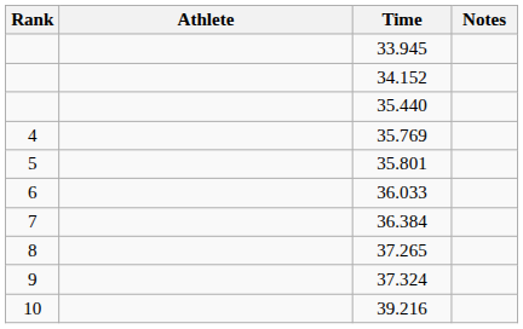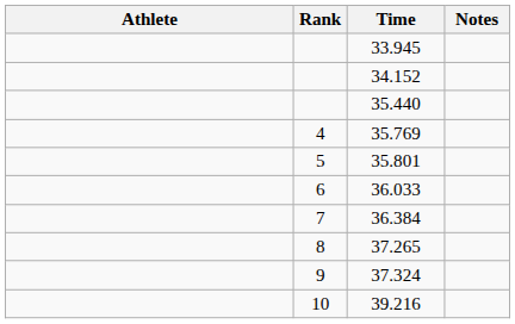 <table class=wikitable style="text-align:center">
 <tr>
+<th width=250>Athlete</th>
 <th width=40>Rank</th>
-<th width=250>Athlete</th>
 <th width=80>Time</th>
 <th width=50>Notes</th>
 </tr>
 <tr>
+<td align=left></td>
 <td></td>
-<td align=left></td>
 <td>33.945</td>
 <td></td>
 </tr>
 <tr>
+<td align=left></td>
 <td></td>
-<td align=left></td>
 <td>34.152</td>
 <td></td>
 </tr>
 <tr>
+<td align=left></td>
 <td></td>
-<td align=left></td>
 <td>35.440</td>
 <td></td>
 </tr>
 <tr>
+<td align=left></td>
 <td>4</td>
-<td align=left></td>
 <td>35.769</td>
 <td></td>
 </tr>
 <tr>
+<td align=left></td>
 <td>5</td>
-<td align=left></td>
 <td>35.801</td>
 <td></td>
 </tr>
 <tr>
+<td align=left></td>
 <td>6</td>
-<td align=left></td>
 <td>36.033</td>
 <td></td>
 </tr>
 <tr>
+<td align=left></td>
 <td>7</td>
-<td align=left></td>
 <td>36.384</td>
 <td></td>
 </tr>
 <tr>
+<td align=left></td>
 <td>8</td>
-<td align=left></td>
 <td>37.265</td>
 <td></td>
 </tr>
 <tr>
+<td align=left></td>
 <td>9</td>
-<td align=left></td>
 <td>37.324</td>
 <td></td>
 </tr>
 <tr>
+<td align=left></td>
 <td>10</td>
-<td align=left></td>
 <td>39.216</td>
 <td></td>
 </tr>
 </table>
